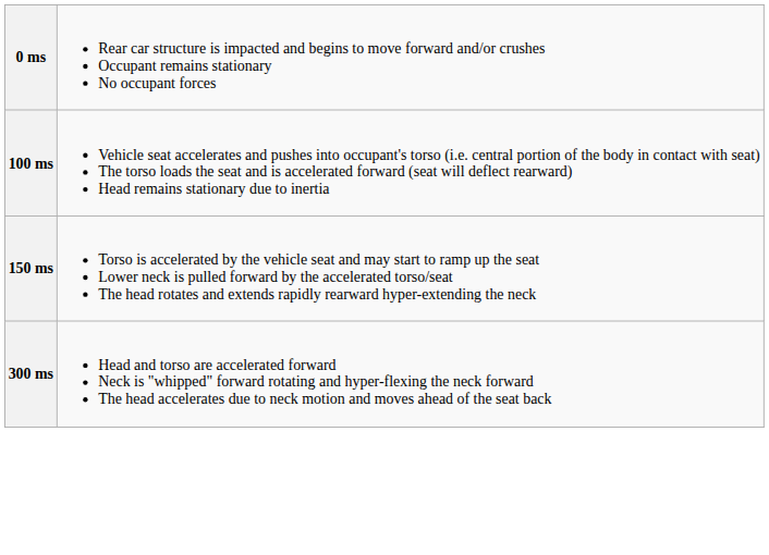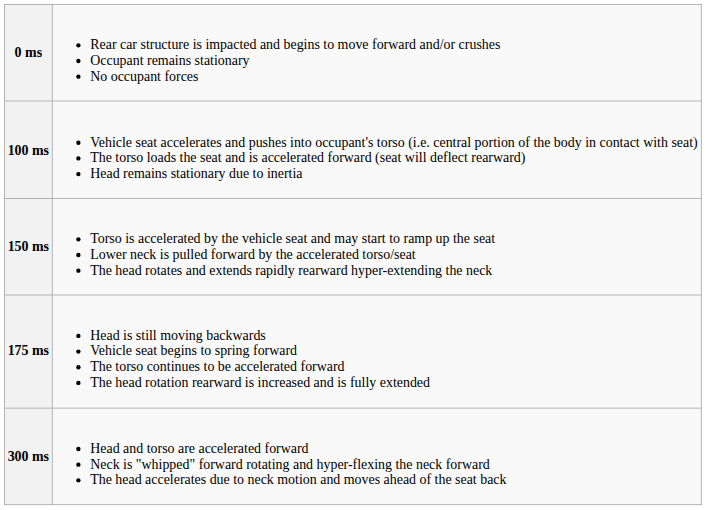 <table class="wikitable">
 <tr>
 <th>0 ms</th>
 <td><br><ul><li>Rear car structure is impacted and begins to move forward and/or crushes</li><li>Occupant remains stationary</li><li>No occupant forces</li></ul></td>
 </tr>
 <tr>
 <th>100 ms</th>
 <td><br><ul><li>Vehicle seat accelerates and pushes into occupant's torso (i.e. central portion of the body in contact with seat)</li><li>The torso loads the seat and is accelerated forward (seat will deflect rearward)</li><li>Head remains stationary due to inertia</li></ul></td>
 </tr>
 <tr>
 <th>150 ms</th>
 <td><br><ul><li>Torso is accelerated by the vehicle seat and may start to ramp up the seat</li><li>Lower neck is pulled forward by the accelerated torso/seat</li><li>The head rotates and extends rapidly rearward hyper-extending the neck</li></ul></td>
 </tr>
 <tr>
+<th>175 ms</th>
+<td><br><ul><li>Head is still moving backwards</li><li>Vehicle seat begins to spring forward</li><li>The torso continues to be accelerated forward</li><li>The head rotation rearward is increased and is fully extended</li></ul></td>
+</tr>
+<tr>
 <th>300 ms</th>
 <td><br><ul><li>Head and torso are accelerated forward</li><li>Neck is "whipped" forward rotating and hyper-flexing the neck forward</li><li>The head accelerates due to neck motion and moves ahead of the seat back</li></ul></td>
 </tr>
 </table>
